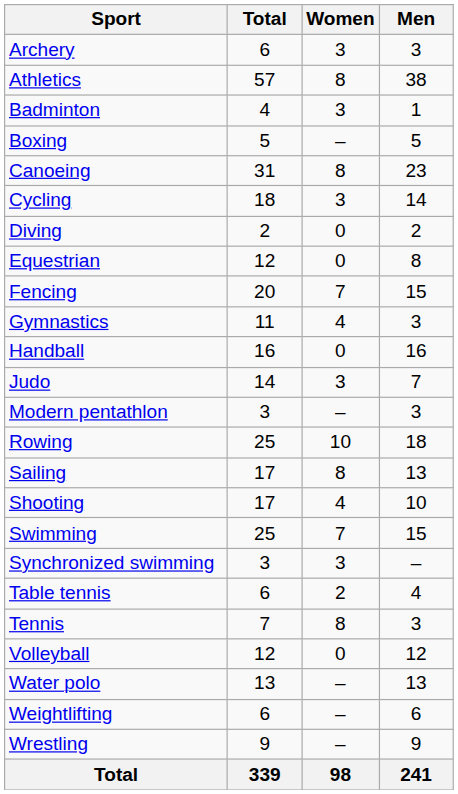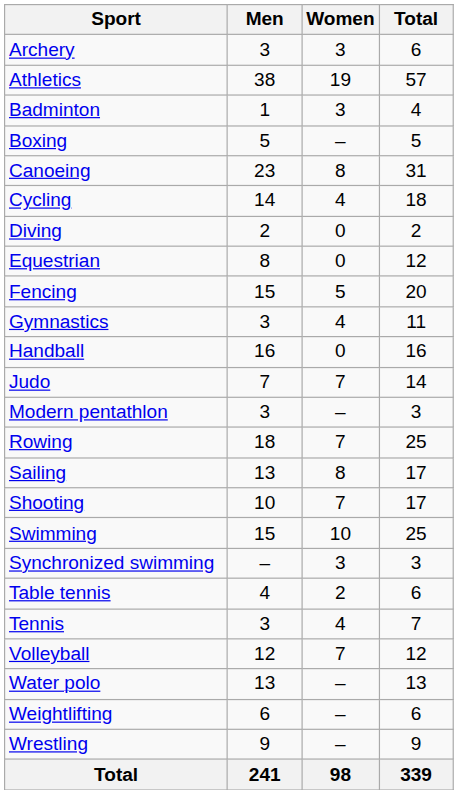 <table class="wikitable sortable" style="text-align:center;">
 <tr>
 <th width=180>Sport</th>
+<th width=55>Men</th>
+<th width=55>Women</th>
 <th width=55>Total</th>
-<th width=55>Women</th>
-<th width=55>Men</th>
 </tr>
 <tr>
 <td align=left><a href='#'>Archery</a></td>
-<td>6</td>
 <td>3</td>
 <td>3</td>
+<td>6</td>
 </tr>
 <tr>
 <td align=left><a href='#'>Athletics</a></td>
+<td>38</td>
+<td>19</td>
 <td>57</td>
-<td>8</td>
-<td>38</td>
 </tr>
 <tr>
 <td align=left><a href='#'>Badminton</a></td>
+<td>1</td>
+<td>3</td>
 <td>4</td>
-<td>3</td>
-<td>1</td>
 </tr>
 <tr>
 <td align=left><a href='#'>Boxing</a></td>
 <td>5</td>
 <td>–</td>
 <td>5</td>
 </tr>
 <tr>
 <td align=left><a href='#'>Canoeing</a></td>
+<td>23</td>
+<td>8</td>
 <td>31</td>
-<td>8</td>
-<td>23</td>
 </tr>
 <tr>
 <td align=left><a href='#'>Cycling</a></td>
+<td>14</td>
+<td>4</td>
 <td>18</td>
-<td>3</td>
-<td>14</td>
 </tr>
 <tr>
 <td align=left><a href='#'>Diving</a></td>
 <td>2</td>
 <td>0</td>
 <td>2</td>
 </tr>
 <tr>
 <td align=left><a href='#'>Equestrian</a></td>
+<td>8</td>
+<td>0</td>
 <td>12</td>
-<td>0</td>
-<td>8</td>
 </tr>
 <tr>
 <td align=left><a href='#'>Fencing</a></td>
+<td>15</td>
+<td>5</td>
 <td>20</td>
-<td>7</td>
-<td>15</td>
 </tr>
 <tr>
 <td align=left><a href='#'>Gymnastics</a></td>
+<td>3</td>
+<td>4</td>
 <td>11</td>
-<td>4</td>
-<td>3</td>
 </tr>
 <tr>
 <td align=left><a href='#'>Handball</a></td>
 <td>16</td>
 <td>0</td>
 <td>16</td>
 </tr>
 <tr>
 <td align=left><a href='#'>Judo</a></td>
+<td>7</td>
+<td>7</td>
 <td>14</td>
-<td>3</td>
-<td>7</td>
 </tr>
 <tr>
 <td align=left><a href='#'>Modern pentathlon</a></td>
 <td>3</td>
 <td>–</td>
 <td>3</td>
 </tr>
 <tr>
 <td align=left><a href='#'>Rowing</a></td>
+<td>18</td>
+<td>7</td>
 <td>25</td>
-<td>10</td>
-<td>18</td>
 </tr>
 <tr>
 <td align=left><a href='#'>Sailing</a></td>
+<td>13</td>
+<td>8</td>
 <td>17</td>
-<td>8</td>
-<td>13</td>
 </tr>
 <tr>
 <td align=left><a href='#'>Shooting</a></td>
+<td>10</td>
+<td>7</td>
 <td>17</td>
-<td>4</td>
-<td>10</td>
 </tr>
 <tr>
 <td align=left><a href='#'>Swimming</a></td>
+<td>15</td>
+<td>10</td>
 <td>25</td>
-<td>7</td>
-<td>15</td>
 </tr>
 <tr>
 <td align=left><a href='#'>Synchronized swimming</a></td>
+<td>–</td>
 <td>3</td>
 <td>3</td>
-<td>–</td>
 </tr>
 <tr>
 <td align=left><a href='#'>Table tennis</a></td>
+<td>4</td>
+<td>2</td>
 <td>6</td>
-<td>2</td>
-<td>4</td>
 </tr>
 <tr>
 <td align=left><a href='#'>Tennis</a></td>
+<td>3</td>
+<td>4</td>
 <td>7</td>
-<td>8</td>
-<td>3</td>
 </tr>
 <tr>
 <td align=left><a href='#'>Volleyball</a></td>
 <td>12</td>
-<td>0</td>
+<td>7</td>
 <td>12</td>
 </tr>
 <tr>
 <td align=left><a href='#'>Water polo</a></td>
 <td>13</td>
 <td>–</td>
 <td>13</td>
 </tr>
 <tr>
 <td align=left><a href='#'>Weightlifting</a></td>
 <td>6</td>
 <td>–</td>
 <td>6</td>
 </tr>
 <tr>
 <td align=left><a href='#'>Wrestling</a></td>
 <td>9</td>
 <td>–</td>
 <td>9</td>
 </tr>
 <tr>
 <th>Total</th>
+<th>241</th>
+<th>98</th>
 <th>339</th>
-<th>98</th>
-<th>241</th>
 </tr>
 </table>
